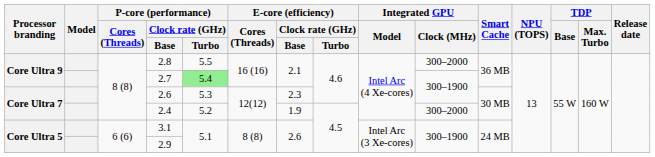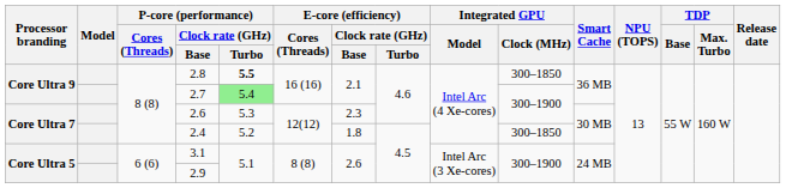 <table class="wikitable sortable nowrap" style="text-align: center;">
 <tr>
 <th class="unsortable" rowspan="3">Processor<br>branding</th>
 <th rowspan="3">Model</th>
 <th colspan="3">P-core (performance)</th>
 <th colspan="3">E-core (efficiency)</th>
 <th colspan="2">Integrated <a href='#'>GPU</a></th>
 <th class="unsortable" rowspan="3"><a href='#'>Smart<br>Cache</a></th>
 <th class="unsortable" rowspan="3"><a href='#'>NPU</a><br>(TOPS)</th>
 <th colspan="2"><a href='#'>TDP</a></th>
 <th class="unsortable" rowspan="3">Release<br>date</th>
 </tr>
 <tr>
 <th class="unsortable" rowspan="2"><a href='#'>Cores</a><br>(<a href='#'>Threads</a>)</th>
 <th colspan="2"><a href='#'>Clock rate</a> (GHz)</th>
 <th class="unsortable" rowspan="2">Cores<br>(Threads)</th>
 <th colspan="2">Clock rate (GHz)</th>
 <th class="unsortable" rowspan="2">Model</th>
 <th class="unsortable" rowspan="2">Clock (MHz)</th>
 <th class="unsortable" rowspan="2">Base</th>
 <th class="unsortable" rowspan="2">Max.<br>Turbo</th>
 </tr>
 <tr>
 <th class="unsortable">Base</th>
 <th class="unsortable">Turbo</th>
 <th class="unsortable">Base</th>
 <th class="unsortable">Turbo</th>
 </tr>
 <tr>
 <th rowspan="2">Core Ultra 9</th>
 <th style="text-align:left;" data-sort-value="sku6"></th>
 <td rowspan="4">8 (8)</td>
 <td>2.8</td>
-<td>5.5</td>
+<td><strong>5.5</strong></td>
 <td rowspan="2">16 (16)</td>
 <td rowspan="2">2.1</td>
 <td rowspan="3">4.6</td>
 <td rowspan="4"><a href='#'>Intel Arc</a><br>(4 Xe-cores)</td>
-<td>300–2000</td>
+<td>300–1850</td>
 <td rowspan="2">36 MB</td>
 <td rowspan="6">13</td>
 <td rowspan="6">55 W</td>
 <td rowspan="6">160 W</td>
 <td rowspan="6"></td>
 </tr>
 <tr>
 <th style="text-align:left;" data-sort-value="sku5"></th>
 <td>2.7</td>
 <td style="background: lightgreen;">5.4</td>
 <td rowspan="2">300–1900</td>
 </tr>
 <tr>
 <th rowspan="2">Core Ultra 7</th>
 <th style="text-align:left;" data-sort-value="sku4"></th>
 <td>2.6</td>
 <td>5.3</td>
 <td rowspan="2">12(12)</td>
 <td>2.3</td>
 <td rowspan="2">30 MB</td>
 </tr>
 <tr>
 <th style="text-align:left;" data-sort-value="sku3"></th>
 <td>2.4</td>
 <td>5.2</td>
-<td>1.9</td>
+<td>1.8</td>
 <td rowspan="3">4.5</td>
-<td>300–2000</td>
+<td>300–1850</td>
 </tr>
 <tr>
 <th rowspan="2">Core Ultra 5</th>
 <th style="text-align:left;" data-sort-value="sku2"></th>
 <td rowspan="2">6 (6)</td>
 <td>3.1</td>
 <td rowspan="2">5.1</td>
 <td rowspan="2">8 (8)</td>
 <td rowspan="2">2.6</td>
 <td rowspan="2">Intel Arc<br>(3 Xe-cores)</td>
 <td rowspan="2">300–1900</td>
 <td rowspan="2">24 MB</td>
 </tr>
 <tr>
 <th style="text-align:left;" data-sort-value="sku1"></th>
 <td>2.9</td>
 </tr>
 </table>
